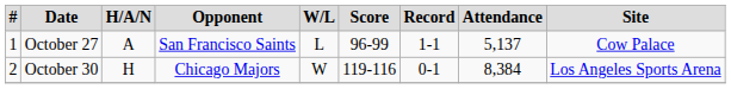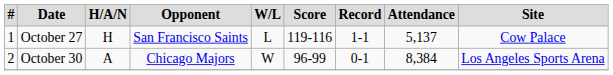 <table class="wikitable" style="text-align:center">
 <tr>
 <th style="background:#dddddd;">#</th>
 <th style="background:#dddddd;">Date</th>
 <th style="background:#dddddd;">H/A/N</th>
 <th style="background:#dddddd;">Opponent</th>
 <th style="background:#dddddd;">W/L</th>
 <th style="background:#dddddd;">Score</th>
 <th style="background:#dddddd;">Record</th>
 <th style="background:#dddddd;">Attendance</th>
 <th style="background:#dddddd;">Site</th>
 </tr>
 <tr align="center"    bgcolor="">
 <td>1</td>
 <td>October 27</td>
-<td>A</td>
+<td>H</td>
 <td><a href='#'>San Francisco Saints</a></td>
 <td>L</td>
-<td>96-99</td>
+<td>119-116</td>
 <td>1-1</td>
 <td>5,137</td>
 <td><a href='#'>Cow Palace</a></td>
 </tr>
 <tr align="center"    bgcolor="">
 <td>2</td>
 <td>October 30</td>
-<td>H</td>
+<td>A</td>
 <td><a href='#'>Chicago Majors</a></td>
 <td>W</td>
-<td>119-116</td>
+<td>96-99</td>
 <td>0-1</td>
 <td>8,384</td>
 <td><a href='#'>Los Angeles Sports Arena</a></td>
 </tr>
 <tr align="center"    bgcolor="">
 </tr>
 </table>
